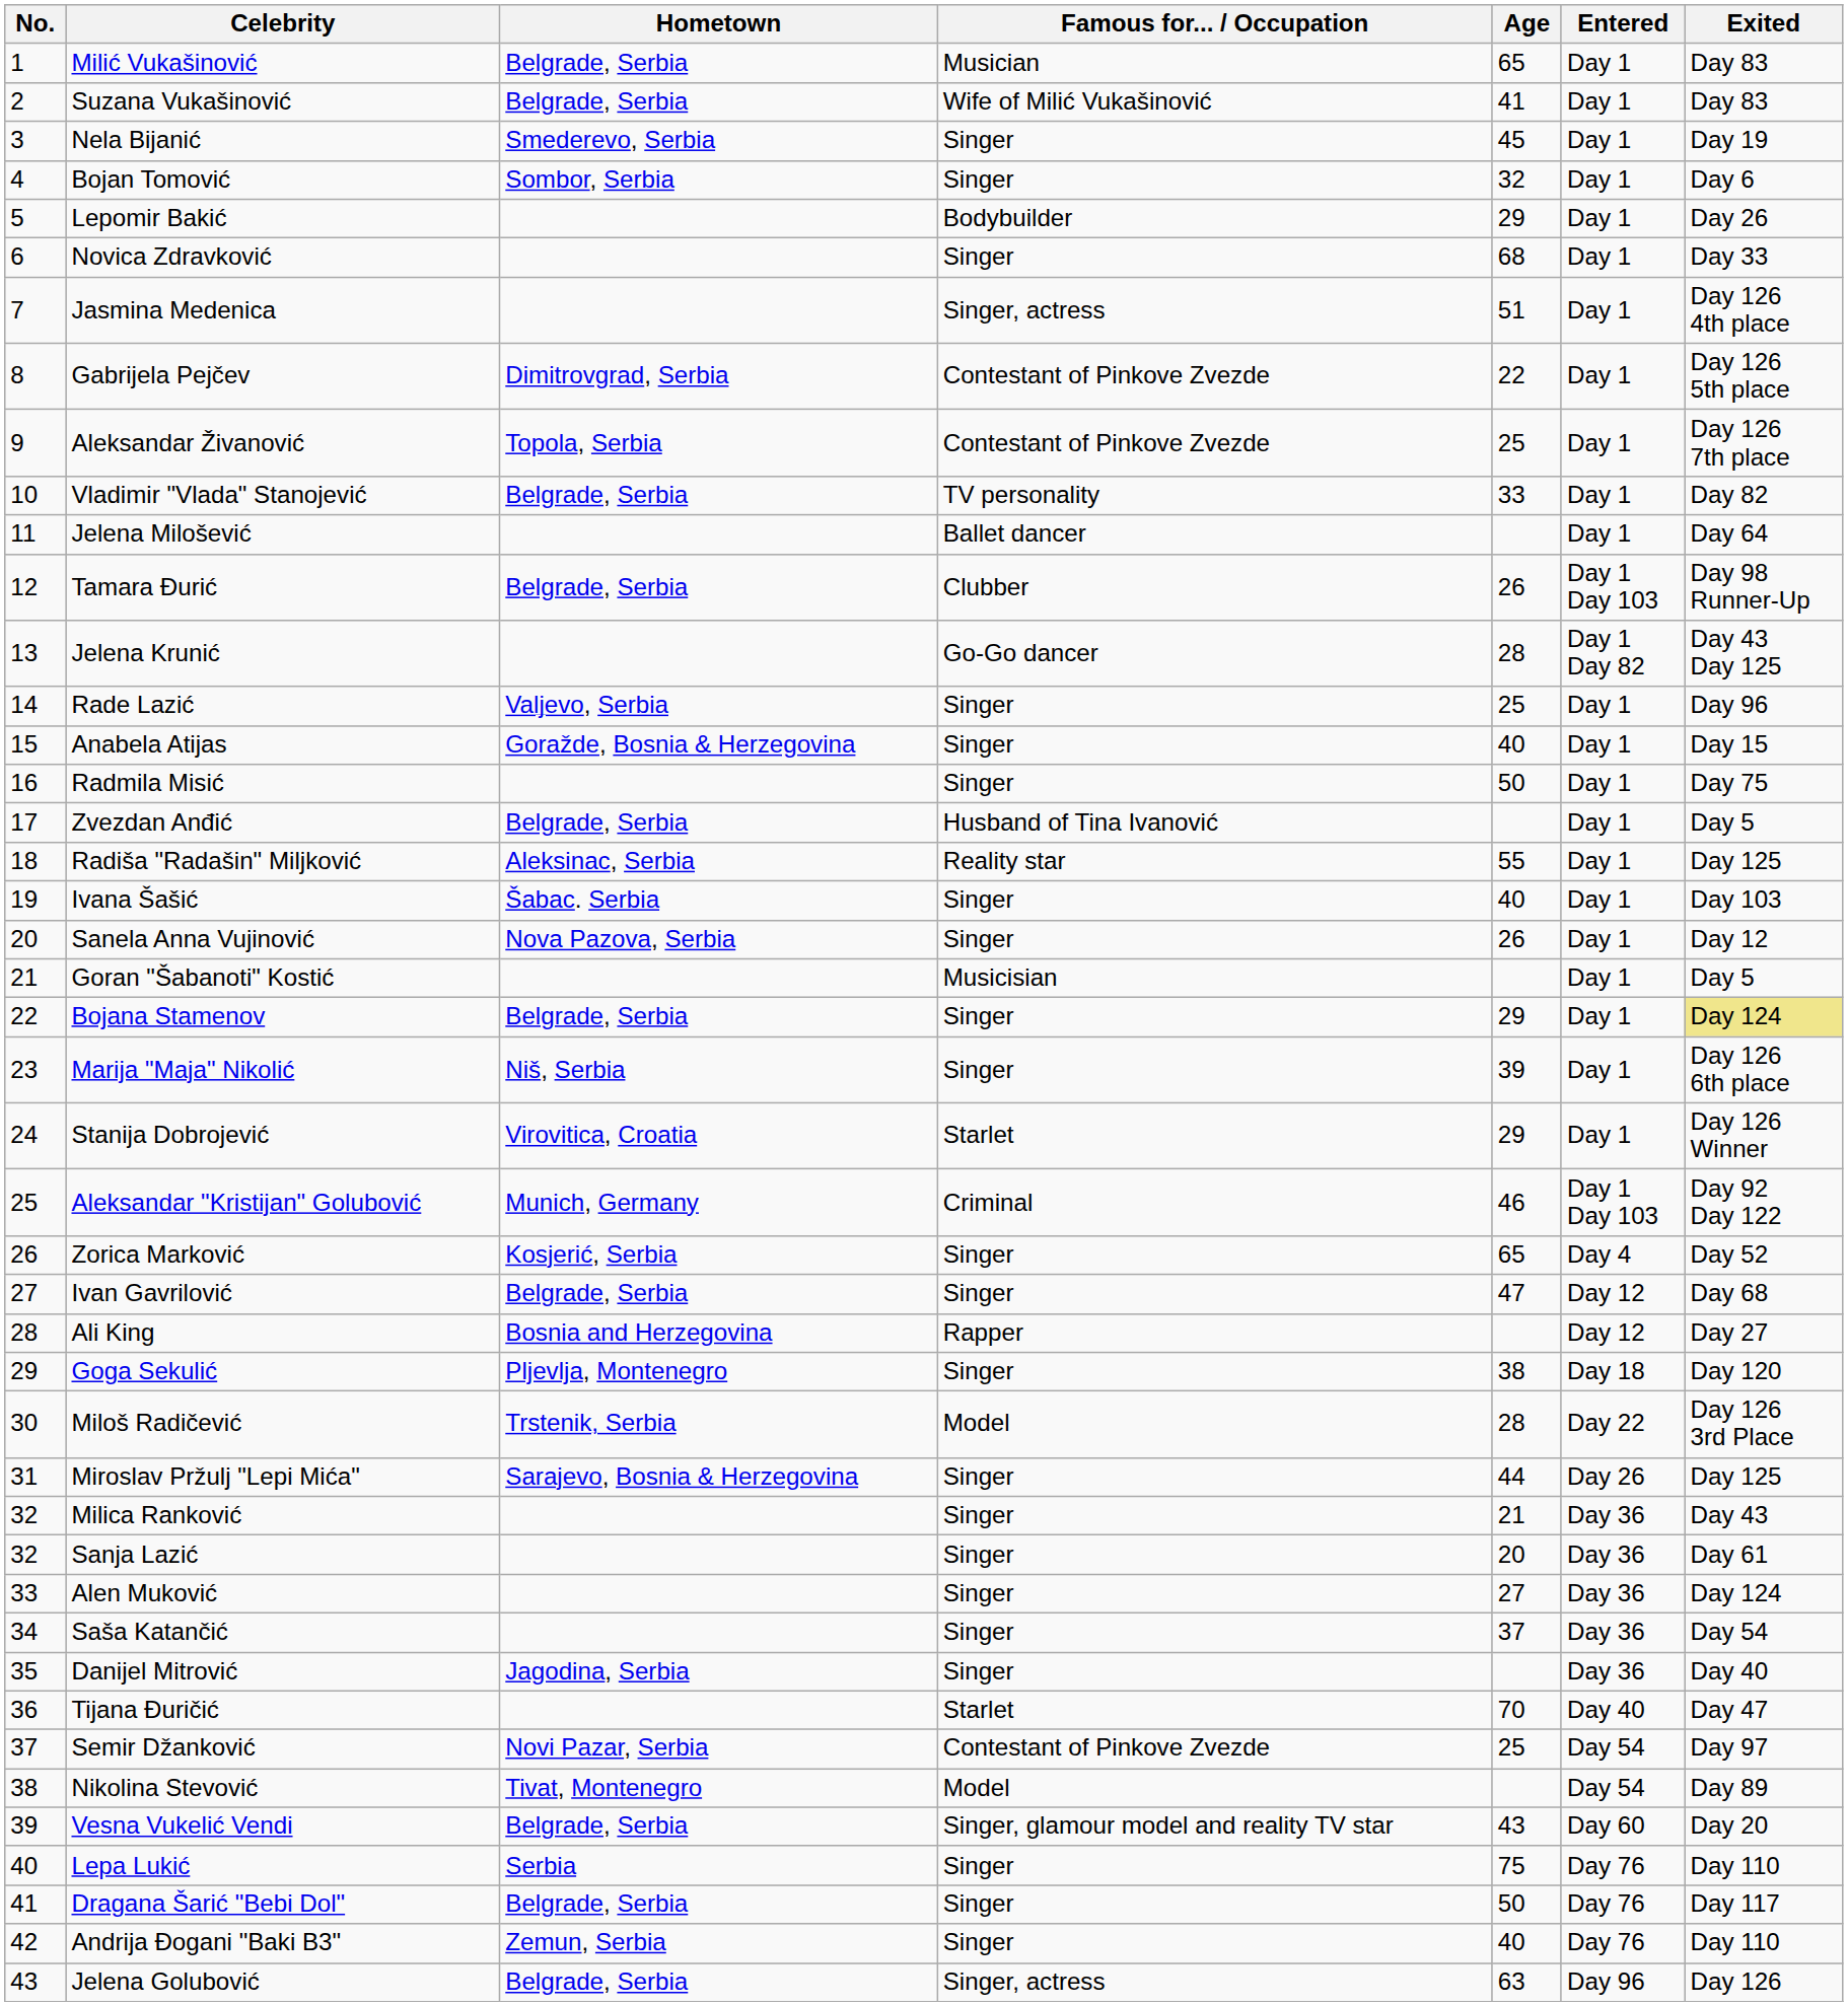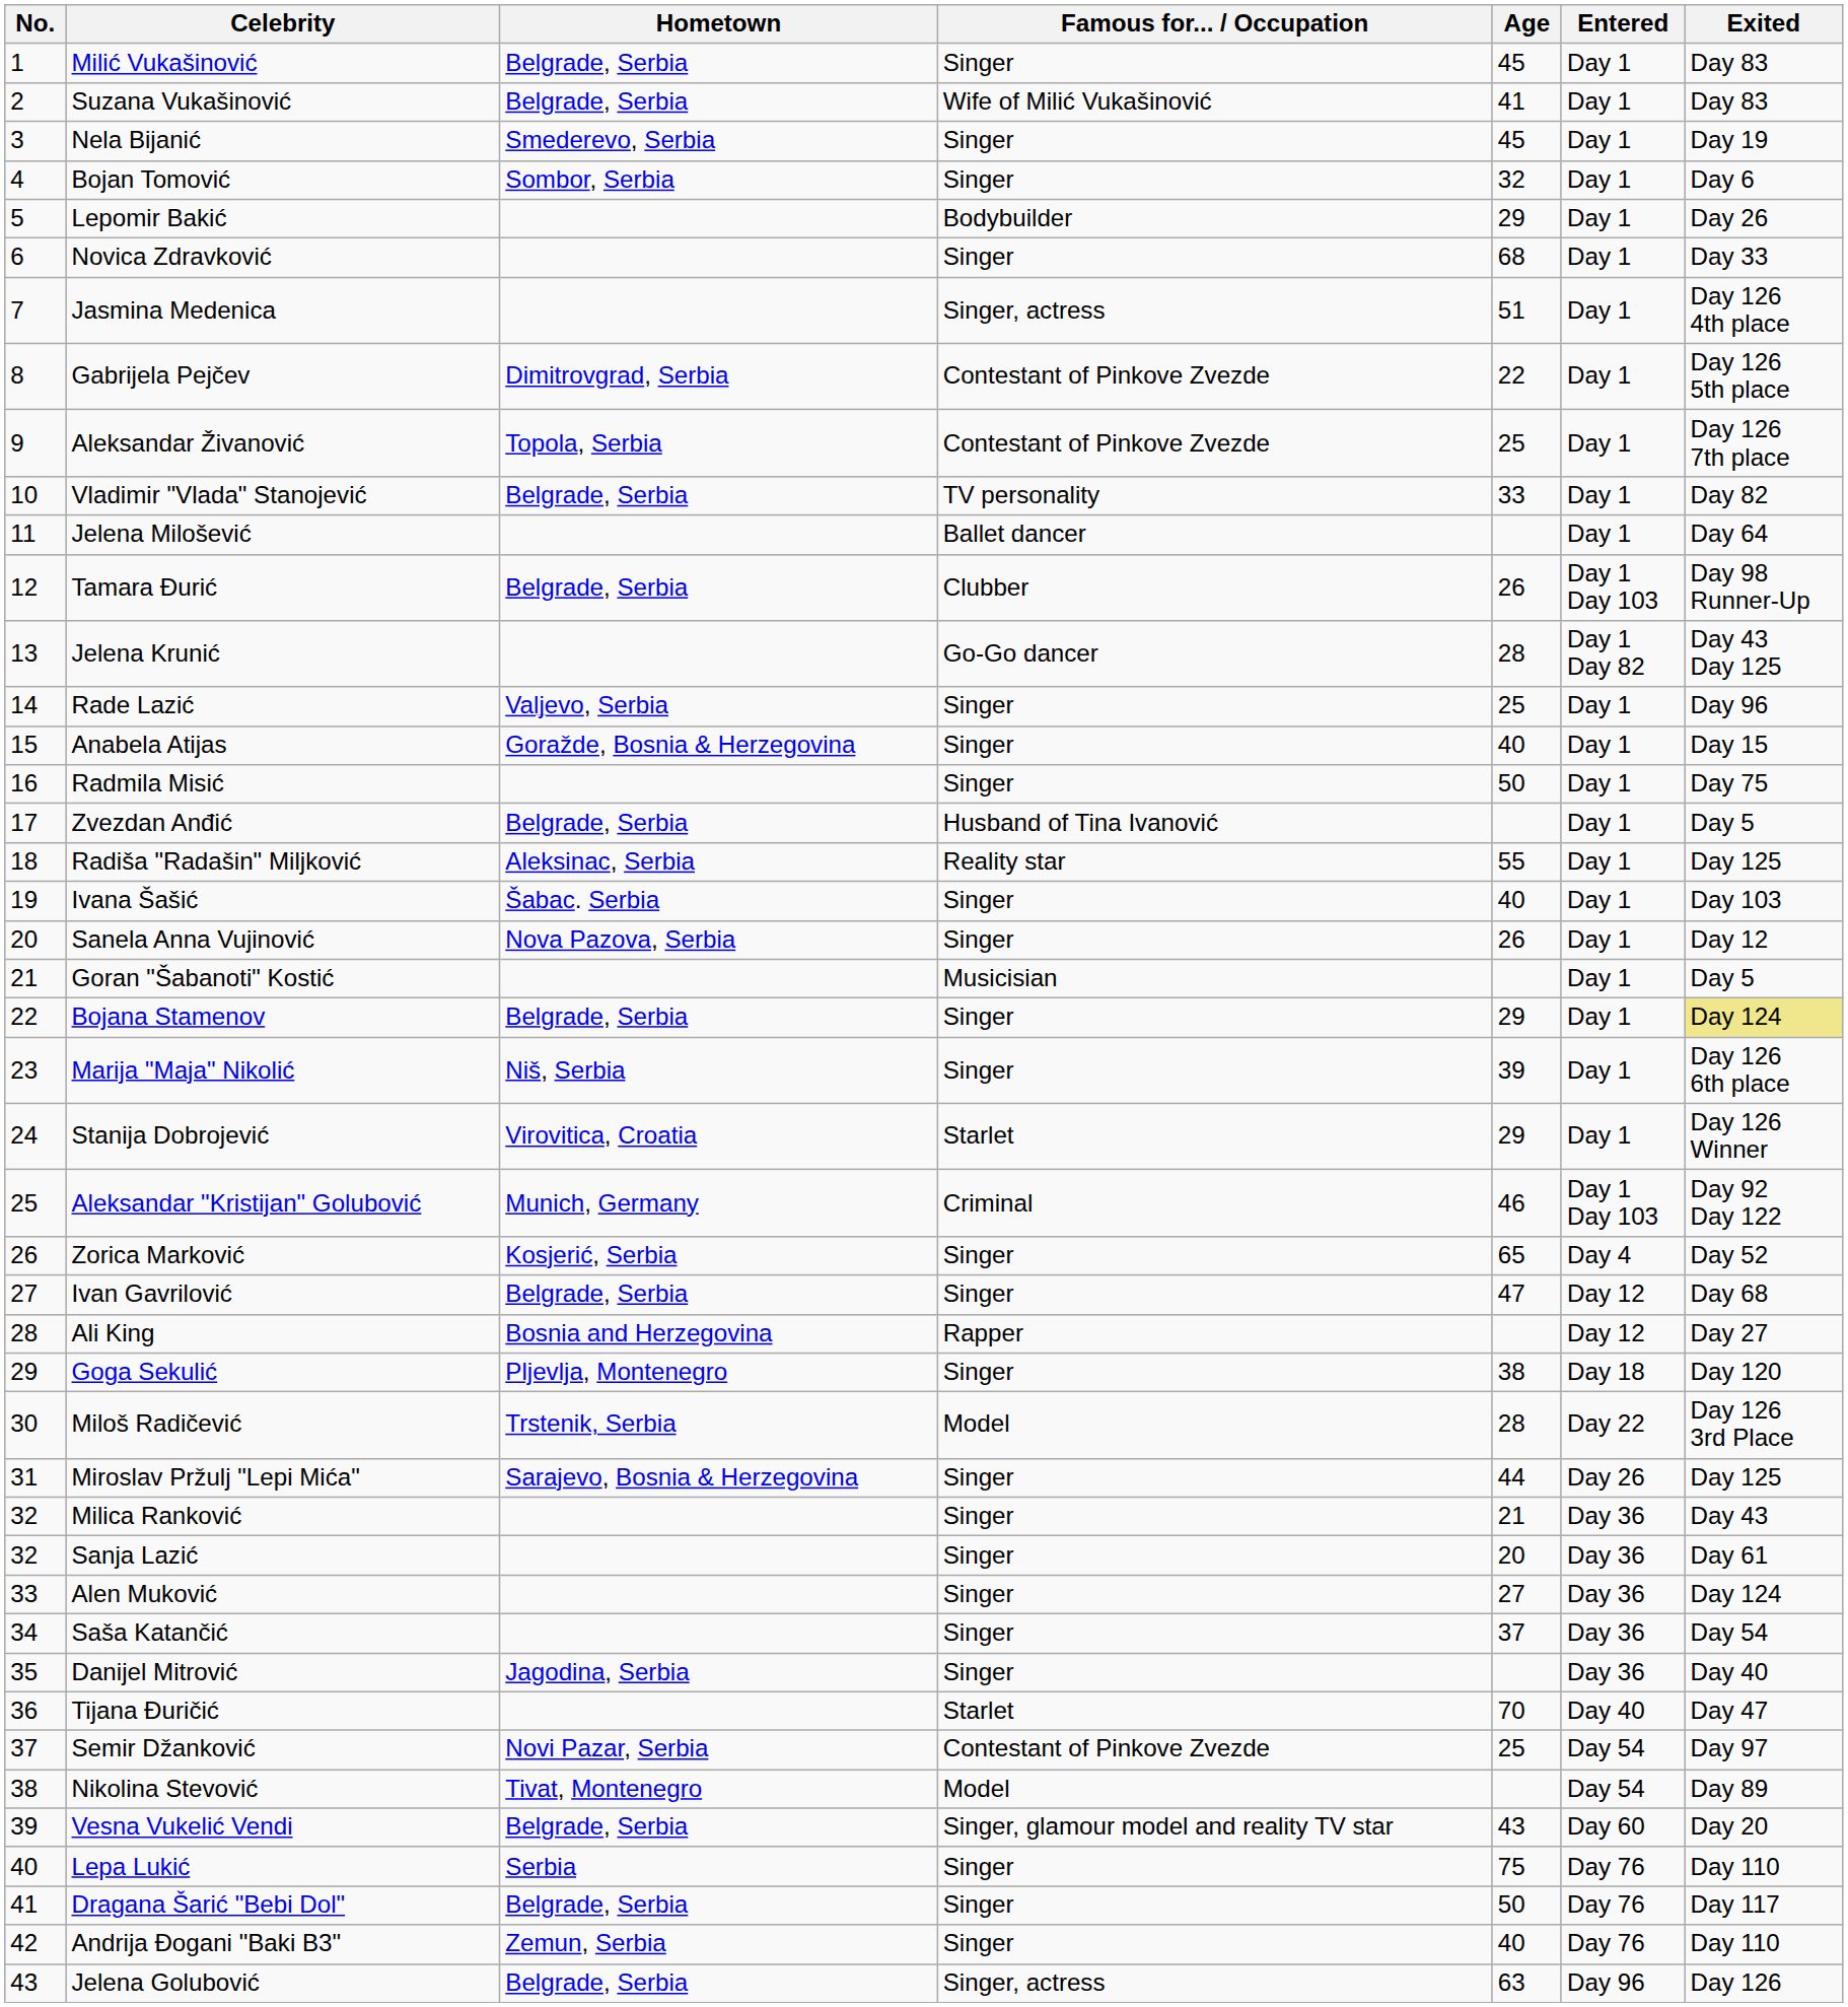 <table class="wikitable sortable" style="width: 95%">
 <tr>
 <th>No.</th>
 <th>Celebrity</th>
 <th>Hometown</th>
 <th>Famous for... / Occupation</th>
 <th>Age</th>
 <th>Entered</th>
 <th>Exited</th>
 </tr>
 <tr>
 <td>1</td>
 <td><a href='#'>Milić Vukašinović</a></td>
 <td><a href='#'>Belgrade</a>, <a href='#'>Serbia</a></td>
-<td>Musician</td>
-<td>65</td>
+<td>Singer</td>
+<td>45</td>
 <td>Day 1</td>
 <td>Day 83</td>
 </tr>
 <tr>
 <td>2</td>
 <td>Suzana Vukašinović</td>
 <td><a href='#'>Belgrade</a>, <a href='#'>Serbia</a></td>
 <td>Wife of Milić Vukašinović</td>
 <td>41</td>
 <td>Day 1</td>
 <td>Day 83</td>
 </tr>
 <tr>
 <td>3</td>
 <td>Nela Bijanić</td>
 <td><a href='#'>Smederevo</a>, <a href='#'>Serbia</a></td>
 <td>Singer</td>
 <td>45</td>
 <td>Day 1</td>
 <td>Day 19</td>
 </tr>
 <tr>
 <td>4</td>
 <td>Bojan Tomović</td>
 <td><a href='#'>Sombor</a>, <a href='#'>Serbia</a></td>
 <td>Singer</td>
 <td>32</td>
 <td>Day 1</td>
 <td>Day 6</td>
 </tr>
 <tr>
 <td>5</td>
 <td>Lepomir Bakić</td>
 <td></td>
 <td>Bodybuilder</td>
 <td>29</td>
 <td>Day 1</td>
 <td>Day 26</td>
 </tr>
 <tr>
 <td>6</td>
 <td>Novica Zdravković</td>
 <td></td>
 <td>Singer</td>
 <td>68</td>
 <td>Day 1</td>
 <td>Day 33</td>
 </tr>
 <tr>
 <td>7</td>
 <td>Jasmina Medenica</td>
 <td></td>
 <td>Singer, actress</td>
 <td>51</td>
 <td>Day 1</td>
 <td>Day 126<br>4th place</td>
 </tr>
 <tr>
 <td>8</td>
 <td>Gabrijela Pejčev</td>
 <td><a href='#'>Dimitrovgrad</a>, <a href='#'>Serbia</a></td>
 <td>Contestant of Pinkove Zvezde</td>
 <td>22</td>
 <td>Day 1</td>
 <td>Day 126<br>5th place</td>
 </tr>
 <tr>
 <td>9</td>
 <td>Aleksandar Živanović</td>
 <td><a href='#'>Topola</a>, <a href='#'>Serbia</a></td>
 <td>Contestant of Pinkove Zvezde</td>
 <td>25</td>
 <td>Day 1</td>
 <td>Day 126<br>7th place</td>
 </tr>
 <tr>
 <td>10</td>
 <td>Vladimir "Vlada" Stanojević</td>
 <td><a href='#'>Belgrade</a>, <a href='#'>Serbia</a></td>
 <td>TV personality</td>
 <td>33</td>
 <td>Day 1</td>
 <td>Day 82</td>
 </tr>
 <tr>
 <td>11</td>
 <td>Jelena Milošević</td>
 <td></td>
 <td>Ballet dancer</td>
 <td></td>
 <td>Day 1</td>
 <td>Day 64</td>
 </tr>
 <tr>
 <td>12</td>
 <td>Tamara Đurić</td>
 <td><a href='#'>Belgrade</a>, <a href='#'>Serbia</a></td>
 <td>Clubber</td>
 <td>26</td>
 <td>Day 1 <br> Day 103</td>
 <td>Day 98<br>Runner-Up</td>
 </tr>
 <tr>
 <td>13</td>
 <td>Jelena Krunić</td>
 <td></td>
 <td>Go-Go dancer</td>
 <td>28</td>
 <td>Day 1 <br> Day 82</td>
 <td>Day 43 <br> Day 125</td>
 </tr>
 <tr>
 <td>14</td>
 <td>Rade Lazić</td>
 <td><a href='#'>Valjevo</a>, <a href='#'>Serbia</a></td>
 <td>Singer</td>
 <td>25</td>
 <td>Day 1</td>
 <td>Day 96</td>
 </tr>
 <tr>
 <td>15</td>
 <td>Anabela Atijas</td>
 <td><a href='#'>Goražde</a>, <a href='#'>Bosnia & Herzegovina</a></td>
 <td>Singer</td>
 <td>40</td>
 <td>Day 1</td>
 <td>Day 15</td>
 </tr>
 <tr>
 <td>16</td>
 <td>Radmila Misić</td>
 <td></td>
 <td>Singer</td>
 <td>50</td>
 <td>Day 1</td>
 <td>Day 75</td>
 </tr>
 <tr>
 <td>17</td>
 <td>Zvezdan Anđić</td>
 <td><a href='#'>Belgrade</a>, <a href='#'>Serbia</a></td>
 <td>Husband of Tina Ivanović</td>
 <td></td>
 <td>Day 1</td>
 <td>Day 5</td>
 </tr>
 <tr>
 <td>18</td>
 <td>Radiša "Radašin" Miljković</td>
 <td><a href='#'>Aleksinac</a>, <a href='#'>Serbia</a></td>
 <td>Reality star</td>
 <td>55</td>
 <td>Day 1</td>
 <td>Day 125</td>
 </tr>
 <tr>
 <td>19</td>
 <td>Ivana Šašić</td>
 <td><a href='#'>Šabac</a>. <a href='#'>Serbia</a></td>
 <td>Singer</td>
 <td>40</td>
 <td>Day 1</td>
 <td>Day 103</td>
 </tr>
 <tr>
 <td>20</td>
 <td>Sanela Anna Vujinović</td>
 <td><a href='#'>Nova Pazova</a>, <a href='#'>Serbia</a></td>
 <td>Singer</td>
 <td>26</td>
 <td>Day 1</td>
 <td>Day 12</td>
 </tr>
 <tr>
 <td>21</td>
 <td>Goran "Šabanoti" Kostić</td>
 <td></td>
 <td>Musicisian</td>
 <td></td>
 <td>Day 1</td>
 <td>Day 5</td>
 </tr>
 <tr>
 <td>22</td>
 <td><a href='#'>Bojana Stamenov</a></td>
 <td><a href='#'>Belgrade</a>, <a href='#'>Serbia</a></td>
 <td>Singer</td>
 <td>29</td>
 <td>Day 1</td>
 <td style="background: khaki;">Day 124</td>
 </tr>
 <tr>
 <td>23</td>
 <td><a href='#'>Marija "Maja" Nikolić</a></td>
 <td><a href='#'>Niš</a>, <a href='#'>Serbia</a></td>
 <td>Singer</td>
 <td>39</td>
 <td>Day 1</td>
 <td>Day 126<br>6th place</td>
 </tr>
 <tr>
 <td>24</td>
 <td>Stanija Dobrojević</td>
 <td><a href='#'>Virovitica</a>, <a href='#'>Croatia</a></td>
 <td>Starlet</td>
 <td>29</td>
 <td>Day 1</td>
 <td>Day 126<br>Winner</td>
 </tr>
 <tr>
 <td>25</td>
 <td><a href='#'>Aleksandar "Kristijan" Golubović</a></td>
 <td><a href='#'>Munich</a>, <a href='#'>Germany</a></td>
 <td>Criminal</td>
 <td>46</td>
 <td>Day 1 <br> Day 103</td>
 <td>Day 92<br>Day 122</td>
 </tr>
 <tr>
 <td>26</td>
 <td>Zorica Marković</td>
 <td><a href='#'>Kosjerić</a>, <a href='#'>Serbia</a></td>
 <td>Singer</td>
 <td>65</td>
 <td>Day 4</td>
 <td>Day 52</td>
 </tr>
 <tr>
 <td>27</td>
 <td>Ivan Gavrilović</td>
 <td><a href='#'>Belgrade</a>, <a href='#'>Serbia</a></td>
 <td>Singer</td>
 <td>47</td>
 <td>Day 12</td>
 <td>Day 68</td>
 </tr>
 <tr>
 <td>28</td>
 <td>Ali King</td>
 <td><a href='#'>Bosnia and Herzegovina</a></td>
 <td>Rapper</td>
 <td></td>
 <td>Day 12</td>
 <td>Day 27</td>
 </tr>
 <tr>
 <td>29</td>
 <td><a href='#'>Goga Sekulić</a></td>
 <td><a href='#'>Pljevlja</a>, <a href='#'>Montenegro</a></td>
 <td>Singer</td>
 <td>38</td>
 <td>Day 18</td>
 <td>Day 120</td>
 </tr>
 <tr>
 <td>30</td>
 <td>Miloš Radičević</td>
 <td><a href='#'>Trstenik, Serbia</a></td>
 <td>Model</td>
 <td>28</td>
 <td>Day 22</td>
 <td>Day 126<br>3rd Place</td>
 </tr>
 <tr>
 <td>31</td>
 <td>Miroslav Pržulj "Lepi Mića"</td>
 <td><a href='#'>Sarajevo</a>, <a href='#'>Bosnia & Herzegovina</a></td>
 <td>Singer</td>
 <td>44</td>
 <td>Day 26</td>
 <td>Day 125</td>
 </tr>
 <tr>
 <td>32</td>
 <td>Milica Ranković</td>
 <td></td>
 <td>Singer</td>
 <td>21</td>
 <td>Day 36</td>
 <td>Day 43</td>
 </tr>
 <tr>
 <td>32</td>
 <td>Sanja Lazić</td>
 <td></td>
 <td>Singer</td>
 <td>20</td>
 <td>Day 36</td>
 <td>Day 61</td>
 </tr>
 <tr>
 <td>33</td>
 <td>Alen Muković</td>
 <td></td>
 <td>Singer</td>
 <td>27</td>
 <td>Day 36</td>
 <td>Day 124</td>
 </tr>
 <tr>
 <td>34</td>
 <td>Saša Katančić</td>
 <td></td>
 <td>Singer</td>
 <td>37</td>
 <td>Day 36</td>
 <td>Day 54</td>
 </tr>
 <tr>
 <td>35</td>
 <td>Danijel Mitrović</td>
 <td><a href='#'>Jagodina</a>, <a href='#'>Serbia</a></td>
 <td>Singer</td>
 <td></td>
 <td>Day 36</td>
 <td>Day 40</td>
 </tr>
 <tr>
 <td>36</td>
 <td>Tijana Đuričić</td>
 <td></td>
 <td>Starlet</td>
 <td>70</td>
 <td>Day 40</td>
 <td>Day 47</td>
 </tr>
 <tr>
 <td>37</td>
 <td>Semir Džanković</td>
 <td><a href='#'>Novi Pazar</a>, <a href='#'>Serbia</a></td>
 <td>Contestant of Pinkove Zvezde</td>
 <td>25</td>
 <td>Day 54</td>
 <td>Day 97</td>
 </tr>
 <tr>
 <td>38</td>
 <td>Nikolina Stevović</td>
 <td><a href='#'>Tivat</a>, <a href='#'>Montenegro</a></td>
 <td>Model</td>
 <td></td>
 <td>Day 54</td>
 <td>Day 89</td>
 </tr>
 <tr>
 <td>39</td>
 <td><a href='#'>Vesna Vukelić Vendi</a></td>
 <td><a href='#'>Belgrade</a>, <a href='#'>Serbia</a></td>
 <td>Singer, glamour model and reality TV star</td>
 <td>43</td>
 <td>Day 60</td>
 <td>Day 20</td>
 </tr>
 <tr>
 <td>40</td>
 <td><a href='#'>Lepa Lukić</a></td>
 <td><a href='#'>Serbia</a></td>
 <td>Singer</td>
 <td>75</td>
 <td>Day 76</td>
 <td>Day 110</td>
 </tr>
 <tr>
 <td>41</td>
 <td><a href='#'>Dragana Šarić "Bebi Dol"</a></td>
 <td><a href='#'>Belgrade</a>, <a href='#'>Serbia</a></td>
 <td>Singer</td>
 <td>50</td>
 <td>Day 76</td>
 <td>Day 117</td>
 </tr>
 <tr>
 <td>42</td>
 <td>Andrija Đogani "Baki B3"</td>
 <td><a href='#'>Zemun</a>, <a href='#'>Serbia</a></td>
 <td>Singer</td>
 <td>40</td>
 <td>Day 76</td>
 <td>Day 110</td>
 </tr>
 <tr>
 <td>43</td>
 <td>Jelena Golubović</td>
 <td><a href='#'>Belgrade</a>, <a href='#'>Serbia</a></td>
 <td>Singer, actress</td>
 <td>63</td>
 <td>Day 96</td>
 <td>Day 126</td>
 </tr>
 <tr>
 </tr>
 </table>
